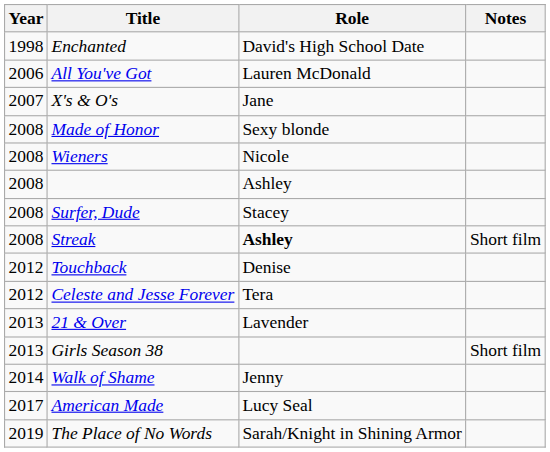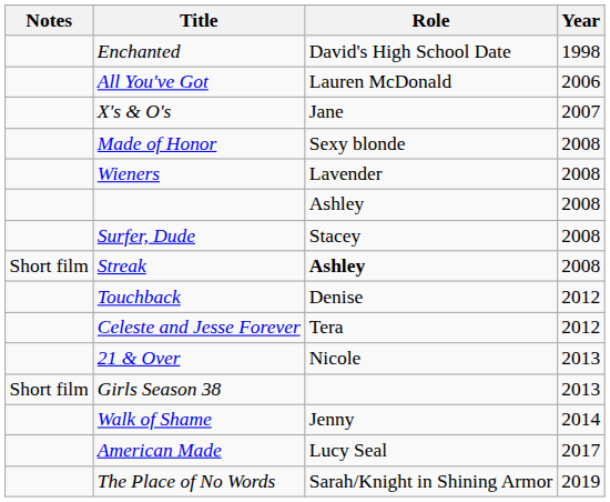 <table class="wikitable sortable">
 <tr>
-<th>Year</th>
+<th class="unsortable">Notes</th>
 <th>Title</th>
 <th>Role</th>
-<th class="unsortable">Notes</th>
+<th>Year</th>
 </tr>
 <tr>
-<td>1998</td>
+<td></td>
 <td><em>Enchanted</em></td>
 <td>David's High School Date</td>
-<td></td>
+<td>1998</td>
 </tr>
 <tr>
-<td>2006</td>
+<td></td>
 <td><em><a href='#'>All You've Got</a></em></td>
 <td>Lauren McDonald</td>
-<td></td>
+<td>2006</td>
 </tr>
 <tr>
-<td>2007</td>
+<td></td>
 <td><em>X's & O's</em></td>
 <td>Jane</td>
-<td></td>
+<td>2007</td>
 </tr>
 <tr>
-<td>2008</td>
+<td></td>
 <td><em><a href='#'>Made of Honor</a></em></td>
 <td>Sexy blonde</td>
-<td></td>
+<td>2008</td>
 </tr>
 <tr>
+<td></td>
+<td><em><a href='#'>Wieners</a></em></td>
+<td>Lavender</td>
 <td>2008</td>
-<td><em><a href='#'>Wieners</a></em></td>
-<td>Nicole</td>
-<td></td>
 </tr>
 <tr>
-<td>2008</td>
+<td></td>
 <td><em></em></td>
 <td>Ashley</td>
-<td></td>
+<td>2008</td>
 </tr>
 <tr>
-<td>2008</td>
+<td></td>
 <td><em><a href='#'>Surfer, Dude</a></em></td>
 <td>Stacey</td>
-<td></td>
+<td>2008</td>
 </tr>
 <tr>
-<td>2008</td>
+<td>Short film</td>
 <td><em><a href='#'>Streak</a></em></td>
 <td><strong>Ashley</strong></td>
-<td>Short film</td>
+<td>2008</td>
 </tr>
 <tr>
-<td>2012</td>
+<td></td>
 <td><em><a href='#'>Touchback</a></em></td>
 <td>Denise</td>
-<td></td>
+<td>2012</td>
 </tr>
 <tr>
-<td>2012</td>
+<td></td>
 <td><em><a href='#'>Celeste and Jesse Forever</a></em></td>
 <td>Tera</td>
-<td></td>
+<td>2012</td>
 </tr>
 <tr>
+<td></td>
+<td><em><a href='#'>21 & Over</a></em></td>
+<td>Nicole</td>
 <td>2013</td>
-<td><em><a href='#'>21 & Over</a></em></td>
-<td>Lavender</td>
-<td></td>
 </tr>
 <tr>
-<td>2013</td>
+<td>Short film</td>
 <td><em>Girls Season 38</em></td>
 <td></td>
-<td>Short film</td>
+<td>2013</td>
 </tr>
 <tr>
-<td>2014</td>
+<td></td>
 <td><em><a href='#'>Walk of Shame</a></em></td>
 <td>Jenny</td>
-<td></td>
+<td>2014</td>
 </tr>
 <tr>
-<td>2017</td>
+<td></td>
 <td><em><a href='#'>American Made</a></em></td>
 <td>Lucy Seal</td>
-<td></td>
+<td>2017</td>
 </tr>
 <tr>
-<td>2019</td>
+<td></td>
 <td><em>The Place of No Words</em></td>
 <td>Sarah/Knight in Shining Armor</td>
-<td></td>
+<td>2019</td>
 </tr>
 </table>
